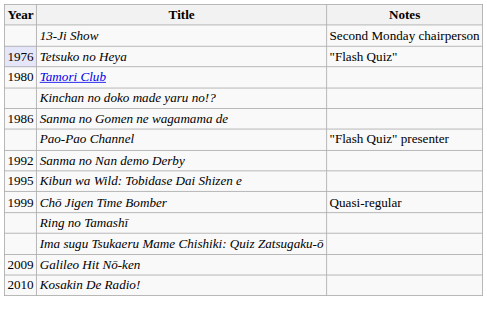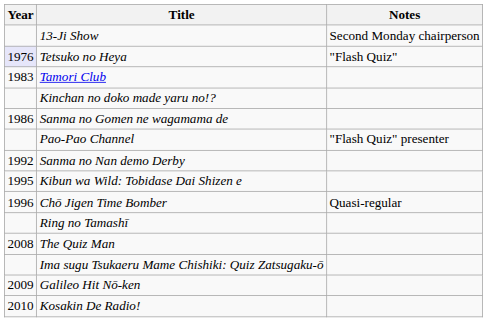 <table class="wikitable">
 <tr>
 <th>Year</th>
 <th>Title</th>
 <th>Notes</th>
 </tr>
 <tr>
 <td></td>
 <td><em>13-Ji Show</em></td>
 <td>Second Monday chairperson</td>
 </tr>
 <tr>
 <td style="background: lavender;">1976</td>
 <td><em>Tetsuko no Heya</em></td>
 <td>"Flash Quiz"</td>
 </tr>
 <tr>
-<td>1980</td>
+<td>1983</td>
 <td><em><a href='#'>Tamori Club</a></em></td>
 <td></td>
 </tr>
 <tr>
 <td></td>
 <td><em>Kinchan no doko made yaru no!?</em></td>
 <td></td>
 </tr>
 <tr>
 <td>1986</td>
 <td><em>Sanma no Gomen ne wagamama de</em></td>
 <td></td>
 </tr>
 <tr>
 <td></td>
 <td><em>Pao-Pao Channel</em></td>
 <td>"Flash Quiz" presenter</td>
 </tr>
 <tr>
 <td>1992</td>
 <td><em>Sanma no Nan demo Derby</em></td>
 <td></td>
 </tr>
 <tr>
 <td>1995</td>
 <td><em>Kibun wa Wild: Tobidase Dai Shizen e</em></td>
 <td></td>
 </tr>
 <tr>
-<td>1999</td>
+<td>1996</td>
 <td><em>Chō Jigen Time Bomber</em></td>
 <td>Quasi-regular</td>
 </tr>
 <tr>
 <td></td>
 <td><em>Ring no Tamashī</em></td>
+<td></td>
+</tr>
+<tr>
+<td>2008</td>
+<td><em>The Quiz Man</em></td>
 <td></td>
 </tr>
 <tr>
 <td></td>
 <td><em>Ima sugu Tsukaeru Mame Chishiki: Quiz Zatsugaku-ō</em></td>
 <td></td>
 </tr>
 <tr>
 <td>2009</td>
 <td><em>Galileo Hit Nō-ken</em></td>
 <td></td>
 </tr>
 <tr>
 <td>2010</td>
 <td><em>Kosakin De Radio!</em></td>
 <td></td>
 </tr>
 </table>
